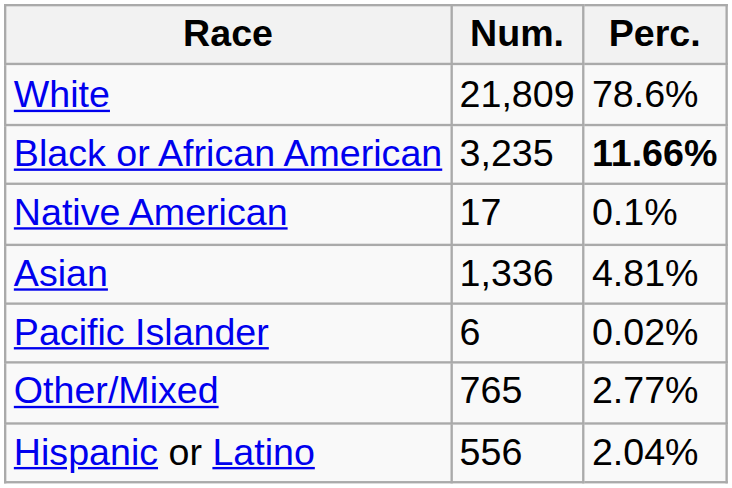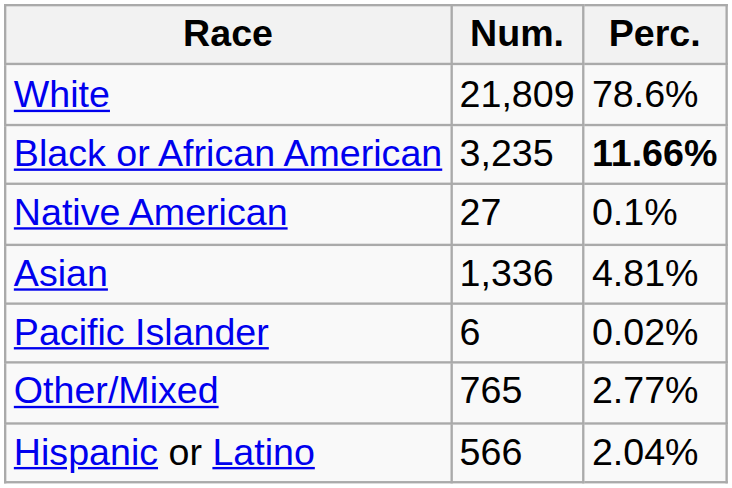 <table class="wikitable">
 <tr>
 <th>Race</th>
 <th>Num.</th>
 <th>Perc.</th>
 </tr>
 <tr>
 <td><a href='#'>White</a></td>
 <td>21,809</td>
 <td>78.6%</td>
 </tr>
 <tr>
 <td><a href='#'>Black or African American</a></td>
 <td>3,235</td>
 <td><strong>11.66%</strong></td>
 </tr>
 <tr>
 <td><a href='#'>Native American</a></td>
-<td>17</td>
+<td>27</td>
 <td>0.1%</td>
 </tr>
 <tr>
 <td><a href='#'>Asian</a></td>
 <td>1,336</td>
 <td>4.81%</td>
 </tr>
 <tr>
 <td><a href='#'>Pacific Islander</a></td>
 <td>6</td>
 <td>0.02%</td>
 </tr>
 <tr>
 <td><a href='#'>Other/Mixed</a></td>
 <td>765</td>
 <td>2.77%</td>
 </tr>
 <tr>
 <td><a href='#'>Hispanic</a> or <a href='#'>Latino</a></td>
-<td>556</td>
+<td>566</td>
 <td>2.04%</td>
 </tr>
 </table>
